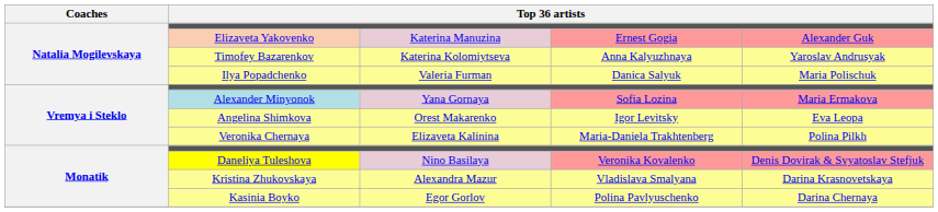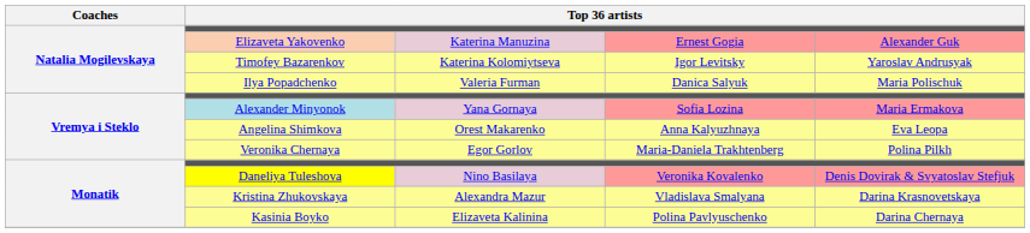 <table class="wikitable" style="text-align:center; width:100%;">
 <tr>
 <th scope="col" width="12%">Coaches</th>
 <th scope="col" width="84%" colspan=4>Top 36 artists</th>
 </tr>
 <tr>
 <th rowspan=4><a href='#'>Natalia Mogilevskaya</a></th>
 <td colspan=4 style="background:#555555;"></td>
 </tr>
 <tr>
 <td width="14%;" style="background:#FBCEB1;"><a href='#'>Elizaveta Yakovenko</a></td>
 <td width="14%;" style="background:#E8CCD7;"><a href='#'>Katerina Manuzina</a></td>
 <td width="14%;" style="background:#FF9999;"><a href='#'>Ernest Gogia</a></td>
 <td width="14%;" style="background:#FF9999;"><a href='#'>Alexander Guk</a></td>
 </tr>
 <tr>
 <td width="14%;" style="background:#FDFD96;"><a href='#'>Timofey Bazarenkov</a></td>
 <td width="14%;" style="background:#FDFD96;"><a href='#'>Katerina Kolomiytseva</a></td>
-<td width="14%;" style="background:#FDFD96;"><a href='#'>Anna Kalyuzhnaya</a></td>
+<td width="14%;" style="background:#FDFD96;"><a href='#'>Igor Levitsky</a></td>
 <td width="14%;" style="background:#FDFD96;"><a href='#'>Yaroslav Andrusyak</a></td>
 </tr>
 <tr>
 <td width="14%;" style="background:#FDFD96;"><a href='#'>Ilya Popadchenko</a></td>
 <td width="14%;" style="background:#FDFD96;"><a href='#'>Valeria Furman</a></td>
 <td width="14%;" style="background:#FDFD96;"><a href='#'>Danica Salyuk</a></td>
 <td width="14%;" style="background:#FDFD96;"><a href='#'>Maria Polischuk</a></td>
 </tr>
 <tr>
 <th rowspan=4><a href='#'>Vremya i Steklo</a></th>
 <td colspan=4 style="background:#555555;"></td>
 </tr>
 <tr>
 <td width="14%;" style="background:#B0E0E6;"><a href='#'>Alexander Minyonok</a></td>
 <td width="14%;" style="background:#E8CCD7;"><a href='#'>Yana Gornaya</a></td>
 <td width="14%;" style="background:#FF9999;"><a href='#'>Sofia Lozina</a></td>
 <td width="14%;" style="background:#FF9999;"><a href='#'>Maria Ermakova</a></td>
 </tr>
 <tr>
 <td width="14%;" style="background:#FDFD96;"><a href='#'>Angelina Shimkova</a></td>
 <td width="14%;" style="background:#FDFD96;"><a href='#'>Orest Makarenko</a></td>
-<td width="14%;" style="background:#FDFD96;"><a href='#'>Igor Levitsky</a></td>
+<td width="14%;" style="background:#FDFD96;"><a href='#'>Anna Kalyuzhnaya</a></td>
 <td width="14%;" style="background:#FDFD96;"><a href='#'>Eva Leopa</a></td>
 </tr>
 <tr>
 <td width="14%;" style="background:#FDFD96;"><a href='#'>Veronika Chernaya</a></td>
-<td width="14%;" style="background:#FDFD96;"><a href='#'>Elizaveta Kalinina</a></td>
+<td width="14%;" style="background:#FDFD96;"><a href='#'>Egor Gorlov</a></td>
 <td width="14%;" style="background:#FDFD96;"><a href='#'>Maria-Daniela Trakhtenberg</a></td>
 <td width="14%;" style="background:#FDFD96;"><a href='#'>Polina Pilkh</a></td>
 </tr>
 <tr>
 <th rowspan=4><a href='#'>Monatik</a></th>
 <td colspan=4 style="background:#555555;"></td>
 </tr>
 <tr>
 <td width="14%;" style="background:yellow;"><a href='#'>Daneliya Tuleshova</a></td>
 <td width="14%;" style="background:#E8CCD7;"><a href='#'>Nino Basilaya</a></td>
 <td width="14%;" style="background:#FF9999;"><a href='#'>Veronika Kovalenko</a></td>
 <td width="14%;" style="background:#FF9999;"><a href='#'>Denis Dovirak & Svyatoslav Stefjuk</a></td>
 </tr>
 <tr>
 <td width="14%;" style="background:#FDFD96;"><a href='#'>Kristina Zhukovskaya</a></td>
 <td width="14%;" style="background:#FDFD96;"><a href='#'>Alexandra Mazur</a></td>
 <td width="14%;" style="background:#FDFD96;"><a href='#'>Vladislava Smalyana</a></td>
 <td width="14%;" style="background:#FDFD96;"><a href='#'>Darina Krasnovetskaya</a></td>
 </tr>
 <tr>
 <td width="14%;" style="background:#FDFD96;"><a href='#'>Kasinia Boyko</a></td>
-<td width="14%;" style="background:#FDFD96;"><a href='#'>Egor Gorlov</a></td>
+<td width="14%;" style="background:#FDFD96;"><a href='#'>Elizaveta Kalinina</a></td>
 <td width="14%;" style="background:#FDFD96;"><a href='#'>Polina Pavlyuschenko</a></td>
 <td width="14%;" style="background:#FDFD96;"><a href='#'>Darina Chernaya</a></td>
 </tr>
 <tr>
 </tr>
 </table>
